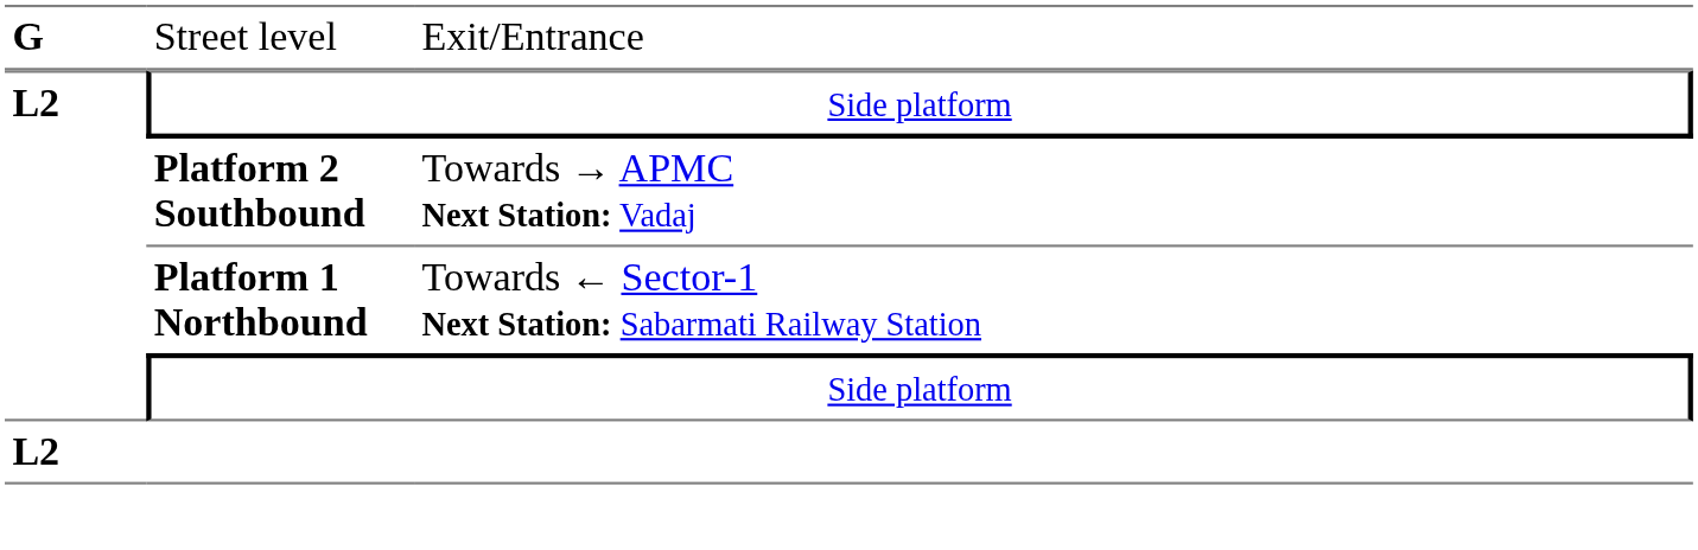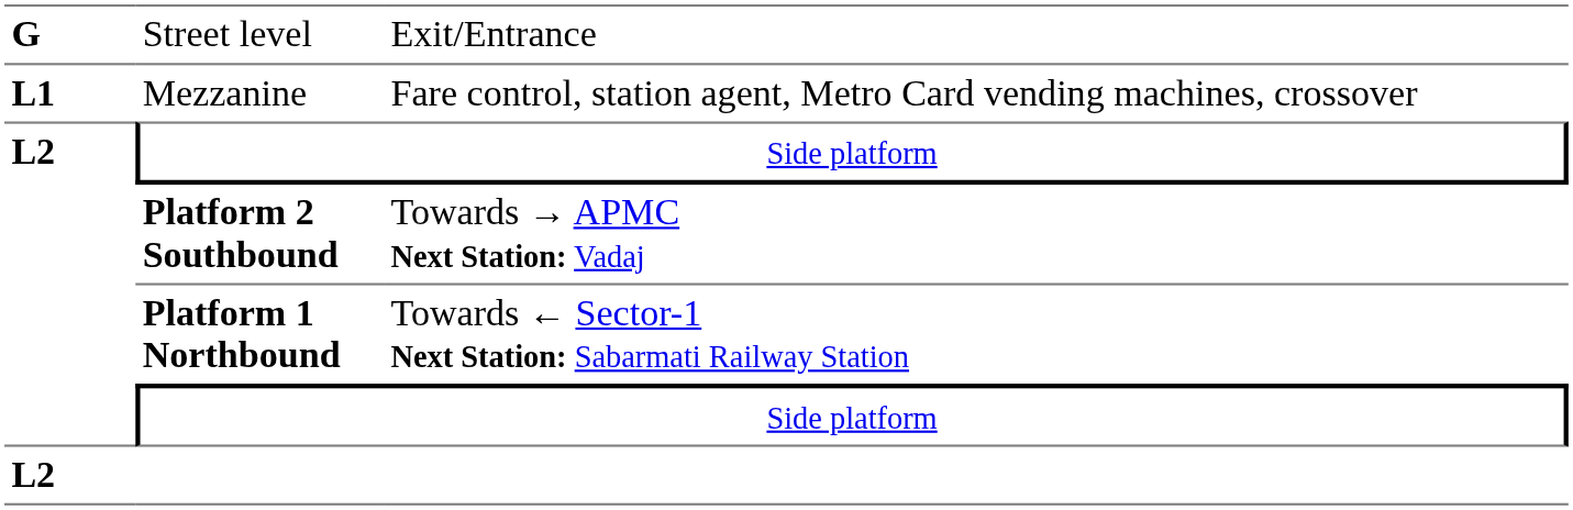 <table table border=0 cellspacing=0 cellpadding=3>
 <tr>
 <td style="border-bottom:solid 1px gray;border-top:solid 1px gray;" width=50 valign=top><strong>G</strong></td>
 <td style="border-top:solid 1px gray;border-bottom:solid 1px gray;" width=100 valign=top>Street level</td>
 <td style="border-top:solid 1px gray;border-bottom:solid 1px gray;" width=500 valign=top>Exit/Entrance</td>
+</tr>
+<tr>
+<td valign=top><strong>L1</strong></td>
+<td valign=top>Mezzanine</td>
+<td valign=top>Fare control, station agent, Metro Card vending machines, crossover<br></td>
 </tr>
 <tr>
 <td style="border-top:solid 1px gray;border-bottom:solid 1px gray;" width=50 rowspan=4 valign=top><strong>L2</strong></td>
 <td style="border-top:solid 1px gray;border-right:solid 2px black;border-left:solid 2px black;border-bottom:solid 2px black;text-align:center;" colspan=2><small><a href='#'>Side platform</a></small></td>
 </tr>
 <tr>
 <td style="border-bottom:solid 1px gray;" width=100><span><strong>Platform 2</strong><br><strong>Southbound</strong></span></td>
 <td style="border-bottom:solid 1px gray;" width=500>Towards → <a href='#'>APMC</a><br><small><strong>Next Station:</strong> <a href='#'>Vadaj</a></small></td>
 </tr>
 <tr>
 <td><span><strong>Platform 1</strong><br><strong>Northbound</strong></span></td>
 <td>Towards ← <a href='#'>Sector-1</a><br><small><strong>Next Station:</strong> <a href='#'>Sabarmati Railway Station</a></small></td>
 </tr>
 <tr>
 <td style="border-top:solid 2px black;border-right:solid 2px black;border-left:solid 2px black;border-bottom:solid 1px gray;" colspan=2  align=center><small><a href='#'>Side platform</a></small></td>
 </tr>
 <tr>
 <td style="border-bottom:solid 1px gray;" width=50 rowspan=2 valign=top><strong>L2</strong></td>
 <td style="border-bottom:solid 1px gray;" width=100></td>
 <td style="border-bottom:solid 1px gray;" width=500></td>
 </tr>
 <tr>
 </tr>
 </table>
